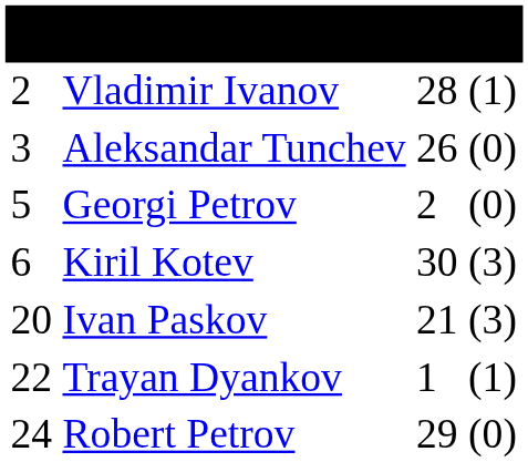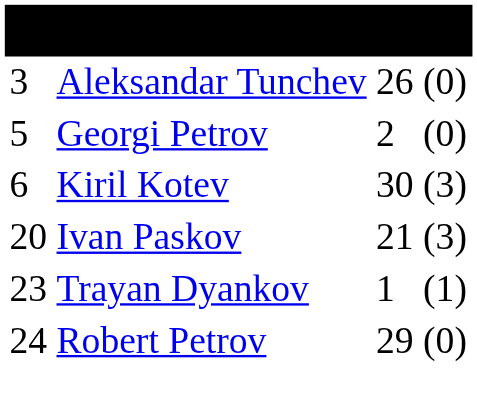 <table class="toccolours" border="0" cellpadding="2" cellspacing="0" align="left" style="margin:0.5em;">
 <tr>
 <th colspan="4" align="center" bgcolor="#000000"><span>Defenders</span></th>
-</tr>
-<tr>
-<td>2</td>
-<td> <a href='#'>Vladimir Ivanov</a></td>
-<td>28</td>
-<td>(1)</td>
 </tr>
 <tr>
 <td>3</td>
 <td> <a href='#'>Aleksandar Tunchev</a></td>
 <td>26</td>
 <td>(0)</td>
 </tr>
 <tr>
 <td>5</td>
 <td> <a href='#'>Georgi Petrov</a></td>
 <td>2</td>
 <td>(0)</td>
 </tr>
 <tr>
 <td>6</td>
 <td> <a href='#'>Kiril Kotev</a></td>
 <td>30</td>
 <td>(3)</td>
 </tr>
 <tr>
 <td>20</td>
 <td> <a href='#'>Ivan Paskov</a></td>
 <td>21</td>
 <td>(3)</td>
 </tr>
 <tr>
-<td>22</td>
+<td>23</td>
 <td> <a href='#'>Trayan Dyankov</a></td>
 <td>1</td>
 <td>(1)</td>
 </tr>
 <tr>
 <td>24</td>
 <td> <a href='#'>Robert Petrov</a></td>
 <td>29</td>
 <td>(0)</td>
 </tr>
 <tr>
 </tr>
 </table>
